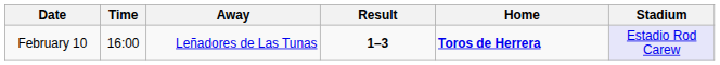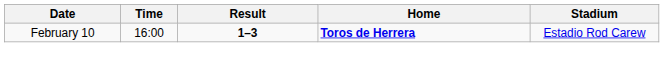 <table class="wikitable" style="font-size:95%; text-align: center; width: 95%;">
 <tr>
 <th width="90">Date</th>
 <th width="40">Time</th>
-<th width="170">Away</th>
 <th width="110">Result</th>
 <th width="170">Home</th>
 <th width="100">Stadium</th>
 </tr>
 <tr align=center>
 <td>February 10</td>
 <td>16:00</td>
-<td align=right><a href='#'>Leñadores de Las Tunas</a> </td>
 <td><strong>1–3</strong></td>
 <td align=left> <strong><a href='#'>Toros de Herrera</a></strong></td>
-<td style="background: lavender;"><a href='#'>Estadio Rod Carew</a></td>
+<td><a href='#'>Estadio Rod Carew</a></td>
 </tr>
 </table>
